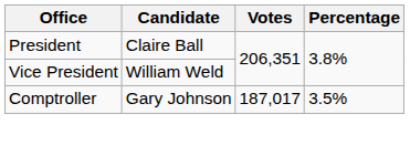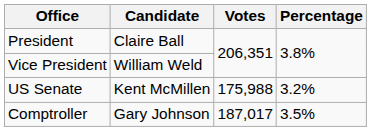 <table class="wikitable">
 <tr>
 <th>Office</th>
 <th>Candidate</th>
 <th>Votes</th>
 <th>Percentage</th>
 </tr>
 <tr>
 <td>President</td>
 <td>Claire Ball</td>
 <td rowspan=2>206,351</td>
 <td rowspan=2>3.8%</td>
 </tr>
 <tr>
 <td>Vice President</td>
 <td>William Weld</td>
 </tr>
 <tr>
+<td>US Senate</td>
+<td>Kent McMillen</td>
+<td>175,988</td>
+<td>3.2%</td>
+</tr>
+<tr>
 <td>Comptroller</td>
 <td>Gary Johnson</td>
 <td>187,017</td>
 <td>3.5%</td>
 </tr>
 </table>
